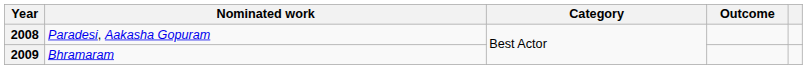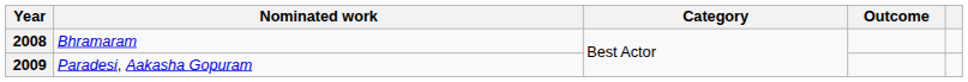 <table class="wikitable plainrowheaders" style="width:80%;">
 <tr>
 <th scope="col" style="width:1%;">Year</th>
 <th scope="col" style="width:30%;">Nominated work</th>
 <th scope="col" style="width:15%;">Category</th>
 <th scope="col" style="width:3%;">Outcome</th>
 <th scope="col" style="width:1%;"></th>
 </tr>
 <tr>
 <th scope="row">2008</th>
-<td><em><a href='#'>Paradesi</a></em>, <em><a href='#'>Aakasha Gopuram</a></em></td>
+<td><em><a href='#'>Bhramaram</a></em></td>
 <td rowspan="2">Best Actor</td>
 <td></td>
 <td style="text-align:center;"></td>
 </tr>
 <tr>
 <th scope="row">2009</th>
-<td><em><a href='#'>Bhramaram</a></em></td>
+<td><em><a href='#'>Paradesi</a></em>, <em><a href='#'>Aakasha Gopuram</a></em></td>
 <td></td>
 <td style="text-align:center;"></td>
 </tr>
 </table>
